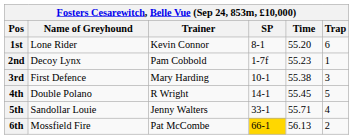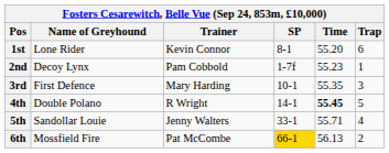 <table class="wikitable">
 <tr>
 <th colspan="6"><a href='#'>Fosters Cesarewitch</a>, <a href='#'>Belle Vue</a> (Sep 24, 853m, £10,000)</th>
 </tr>
 <tr>
 <th width=30>Pos</th>
 <th width=180>Name of Greyhound</th>
 <th width=150>Trainer</th>
 <th width=50>SP</th>
 <th width=50>Time</th>
 <th width=30>Trap</th>
 </tr>
 <tr>
 <th>1st</th>
 <td>Lone Rider</td>
 <td>Kevin Connor</td>
 <td>8-1</td>
 <td>55.20</td>
 <td>6</td>
 </tr>
 <tr>
 <th>2nd</th>
 <td>Decoy Lynx</td>
 <td>Pam Cobbold</td>
 <td>1-7f</td>
 <td>55.23</td>
 <td>1</td>
 </tr>
 <tr>
 <th>3rd</th>
 <td>First Defence</td>
 <td>Mary Harding</td>
 <td>10-1</td>
-<td>55.38</td>
+<td>55.35</td>
 <td>3</td>
 </tr>
 <tr>
 <th>4th</th>
 <td>Double Polano</td>
 <td>R Wright</td>
 <td>14-1</td>
-<td>55.45</td>
+<td><strong>55.45</strong></td>
 <td>5</td>
 </tr>
 <tr>
 <th>5th</th>
 <td>Sandollar Louie</td>
 <td>Jenny Walters</td>
 <td>33-1</td>
 <td>55.71</td>
 <td>4</td>
 </tr>
 <tr>
 <th>6th</th>
 <td>Mossfield Fire</td>
 <td>Pat McCombe</td>
 <td style="background: gold;">66-1</td>
 <td>56.13</td>
 <td>2</td>
 </tr>
 </table>
